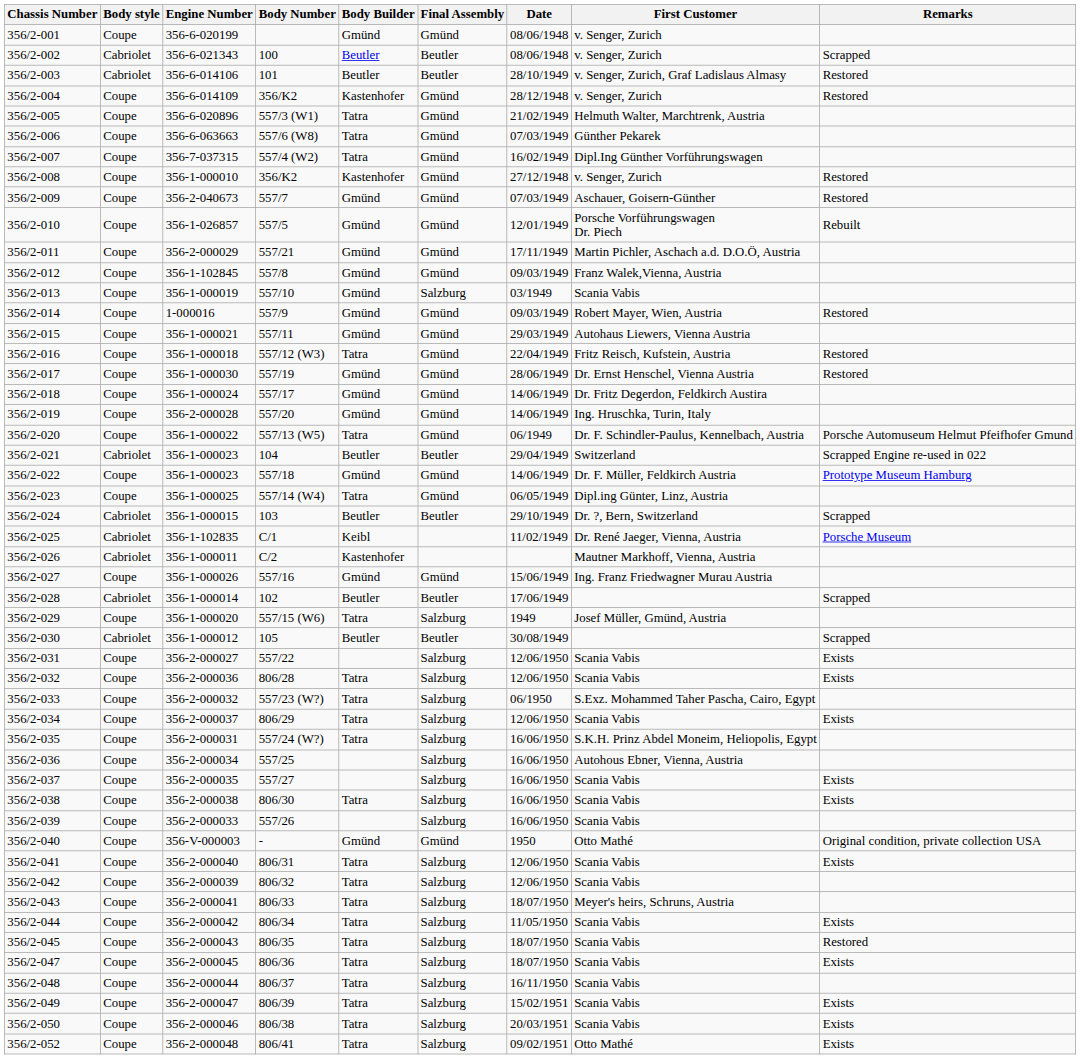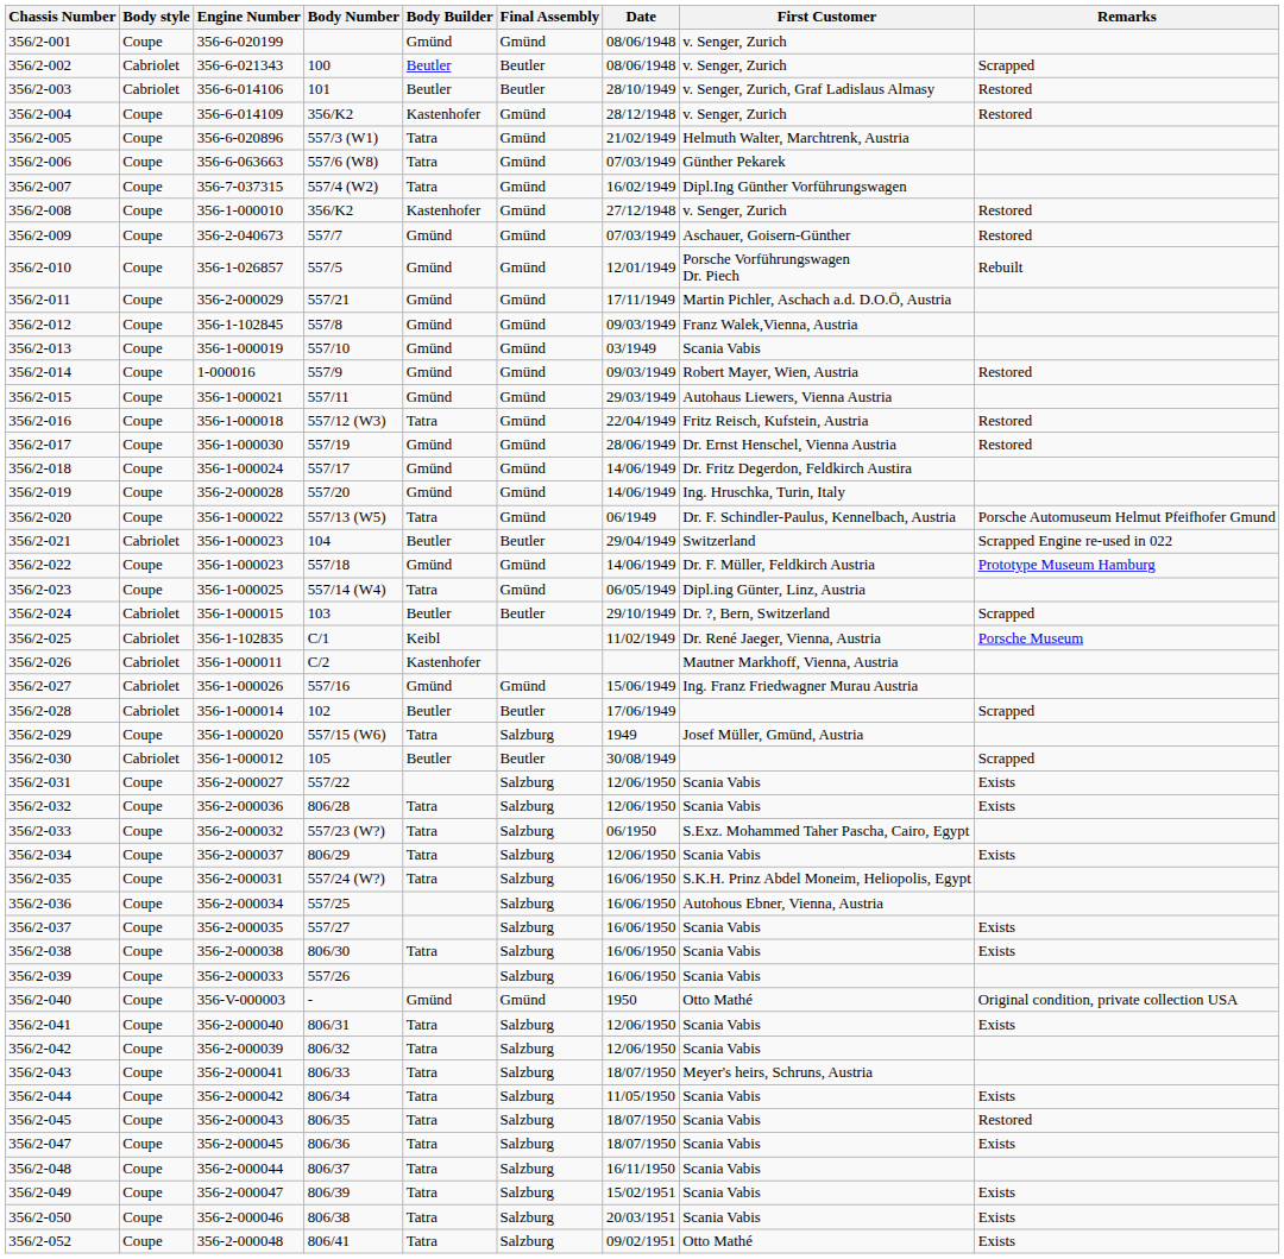 <table class="wikitable sortable">
 <tr>
 <th>Chassis Number</th>
 <th>Body style</th>
 <th>Engine Number</th>
 <th>Body Number</th>
 <th>Body Builder</th>
 <th>Final Assembly</th>
 <th>Date</th>
 <th>First Customer</th>
 <th>Remarks</th>
 </tr>
 <tr>
 <td>356/2-001</td>
 <td>Coupe</td>
 <td>356-6-020199</td>
 <td></td>
 <td>Gmünd</td>
 <td>Gmünd</td>
 <td>08/06/1948</td>
 <td>v. Senger, Zurich</td>
 <td></td>
 </tr>
 <tr>
 <td>356/2-002</td>
 <td>Cabriolet</td>
 <td>356-6-021343</td>
 <td>100</td>
 <td><a href='#'>Beutler</a></td>
 <td>Beutler</td>
 <td>08/06/1948</td>
 <td>v. Senger, Zurich</td>
 <td>Scrapped</td>
 </tr>
 <tr>
 <td>356/2-003</td>
 <td>Cabriolet</td>
 <td>356-6-014106</td>
 <td>101</td>
 <td>Beutler</td>
 <td>Beutler</td>
 <td>28/10/1949</td>
 <td>v. Senger, Zurich, Graf Ladislaus Almasy</td>
 <td>Restored</td>
 </tr>
 <tr>
 <td>356/2-004</td>
 <td>Coupe</td>
 <td>356-6-014109</td>
 <td>356/K2</td>
 <td>Kastenhofer</td>
 <td>Gmünd</td>
 <td>28/12/1948</td>
 <td>v. Senger, Zurich</td>
 <td>Restored</td>
 </tr>
 <tr>
 <td>356/2-005</td>
 <td>Coupe</td>
 <td>356-6-020896</td>
 <td>557/3 (W1)</td>
 <td>Tatra</td>
 <td>Gmünd</td>
 <td>21/02/1949</td>
 <td>Helmuth Walter, Marchtrenk, Austria</td>
 <td></td>
 </tr>
 <tr>
 <td>356/2-006</td>
 <td>Coupe</td>
 <td>356-6-063663</td>
 <td>557/6 (W8)</td>
 <td>Tatra</td>
 <td>Gmünd</td>
 <td>07/03/1949</td>
 <td>Günther Pekarek</td>
 <td></td>
 </tr>
 <tr>
 <td>356/2-007</td>
 <td>Coupe</td>
 <td>356-7-037315</td>
 <td>557/4 (W2)</td>
 <td>Tatra</td>
 <td>Gmünd</td>
 <td>16/02/1949</td>
 <td>Dipl.Ing Günther Vorführungswagen</td>
 <td></td>
 </tr>
 <tr>
 <td>356/2-008</td>
 <td>Coupe</td>
 <td>356-1-000010</td>
 <td>356/K2</td>
 <td>Kastenhofer</td>
 <td>Gmünd</td>
 <td>27/12/1948</td>
 <td>v. Senger, Zurich</td>
 <td>Restored</td>
 </tr>
 <tr>
 <td>356/2-009</td>
 <td>Coupe</td>
 <td>356-2-040673</td>
 <td>557/7</td>
 <td>Gmünd</td>
 <td>Gmünd</td>
 <td>07/03/1949</td>
 <td>Aschauer, Goisern-Günther</td>
 <td>Restored</td>
 </tr>
 <tr>
 <td>356/2-010</td>
 <td>Coupe</td>
 <td>356-1-026857</td>
 <td>557/5</td>
 <td>Gmünd</td>
 <td>Gmünd</td>
 <td>12/01/1949</td>
 <td>Porsche Vorführungswagen<br>Dr. Piech</td>
 <td>Rebuilt</td>
 </tr>
 <tr>
 <td>356/2-011</td>
 <td>Coupe</td>
 <td>356-2-000029</td>
 <td>557/21</td>
 <td>Gmünd</td>
 <td>Gmünd</td>
 <td>17/11/1949</td>
 <td>Martin Pichler, Aschach a.d. D.O.Ö, Austria</td>
 <td></td>
 </tr>
 <tr>
 <td>356/2-012</td>
 <td>Coupe</td>
 <td>356-1-102845</td>
 <td>557/8</td>
 <td>Gmünd</td>
 <td>Gmünd</td>
 <td>09/03/1949</td>
 <td>Franz Walek,Vienna, Austria</td>
 <td></td>
 </tr>
 <tr>
 <td>356/2-013</td>
 <td>Coupe</td>
 <td>356-1-000019</td>
 <td>557/10</td>
 <td>Gmünd</td>
-<td>Salzburg</td>
+<td>Gmünd</td>
 <td>03/1949</td>
 <td>Scania Vabis</td>
 <td></td>
 </tr>
 <tr>
 <td>356/2-014</td>
 <td>Coupe</td>
 <td>1-000016</td>
 <td>557/9</td>
 <td>Gmünd</td>
 <td>Gmünd</td>
 <td>09/03/1949</td>
 <td>Robert Mayer, Wien, Austria</td>
 <td>Restored</td>
 </tr>
 <tr>
 <td>356/2-015</td>
 <td>Coupe</td>
 <td>356-1-000021</td>
 <td>557/11</td>
 <td>Gmünd</td>
 <td>Gmünd</td>
 <td>29/03/1949</td>
 <td>Autohaus Liewers, Vienna Austria</td>
 <td></td>
 </tr>
 <tr>
 <td>356/2-016</td>
 <td>Coupe</td>
 <td>356-1-000018</td>
 <td>557/12 (W3)</td>
 <td>Tatra</td>
 <td>Gmünd</td>
 <td>22/04/1949</td>
 <td>Fritz Reisch, Kufstein, Austria</td>
 <td>Restored</td>
 </tr>
 <tr>
 <td>356/2-017</td>
 <td>Coupe</td>
 <td>356-1-000030</td>
 <td>557/19</td>
 <td>Gmünd</td>
 <td>Gmünd</td>
 <td>28/06/1949</td>
 <td>Dr. Ernst Henschel, Vienna Austria</td>
 <td>Restored</td>
 </tr>
 <tr>
 <td>356/2-018</td>
 <td>Coupe</td>
 <td>356-1-000024</td>
 <td>557/17</td>
 <td>Gmünd</td>
 <td>Gmünd</td>
 <td>14/06/1949</td>
 <td>Dr. Fritz Degerdon, Feldkirch Austira</td>
 <td></td>
 </tr>
 <tr>
 <td>356/2-019</td>
 <td>Coupe</td>
 <td>356-2-000028</td>
 <td>557/20</td>
 <td>Gmünd</td>
 <td>Gmünd</td>
 <td>14/06/1949</td>
 <td>Ing. Hruschka, Turin, Italy</td>
 <td></td>
 </tr>
 <tr>
 <td>356/2-020</td>
 <td>Coupe</td>
 <td>356-1-000022</td>
 <td>557/13 (W5)</td>
 <td>Tatra</td>
 <td>Gmünd</td>
 <td>06/1949</td>
 <td>Dr. F. Schindler-Paulus, Kennelbach, Austria</td>
 <td>Porsche Automuseum Helmut Pfeifhofer  Gmund</td>
 </tr>
 <tr>
 <td>356/2-021</td>
 <td>Cabriolet</td>
 <td>356-1-000023</td>
 <td>104</td>
 <td>Beutler</td>
 <td>Beutler</td>
 <td>29/04/1949</td>
 <td>Switzerland</td>
 <td>Scrapped Engine re-used in 022</td>
 </tr>
 <tr>
 <td>356/2-022</td>
 <td>Coupe</td>
 <td>356-1-000023</td>
 <td>557/18</td>
 <td>Gmünd</td>
 <td>Gmünd</td>
 <td>14/06/1949</td>
 <td>Dr. F. Müller, Feldkirch Austria</td>
 <td><a href='#'>Prototype Museum Hamburg</a></td>
 </tr>
 <tr>
 <td>356/2-023</td>
 <td>Coupe</td>
 <td>356-1-000025</td>
 <td>557/14 (W4)</td>
 <td>Tatra</td>
 <td>Gmünd</td>
 <td>06/05/1949</td>
 <td>Dipl.ing Günter, Linz, Austria</td>
 <td></td>
 </tr>
 <tr>
 <td>356/2-024</td>
 <td>Cabriolet</td>
 <td>356-1-000015</td>
 <td>103</td>
 <td>Beutler</td>
 <td>Beutler</td>
 <td>29/10/1949</td>
 <td>Dr. ?, Bern, Switzerland</td>
 <td>Scrapped</td>
 </tr>
 <tr>
 <td>356/2-025</td>
 <td>Cabriolet</td>
 <td>356-1-102835</td>
 <td>C/1</td>
 <td>Keibl</td>
 <td></td>
 <td>11/02/1949</td>
 <td>Dr. René Jaeger, Vienna, Austria</td>
 <td><a href='#'>Porsche Museum</a></td>
 </tr>
 <tr>
 <td>356/2-026</td>
 <td>Cabriolet</td>
 <td>356-1-000011</td>
 <td>C/2</td>
 <td>Kastenhofer</td>
 <td></td>
 <td></td>
 <td>Mautner Markhoff, Vienna, Austria</td>
 <td></td>
 </tr>
 <tr>
 <td>356/2-027</td>
-<td>Coupe</td>
+<td>Cabriolet</td>
 <td>356-1-000026</td>
 <td>557/16</td>
 <td>Gmünd</td>
 <td>Gmünd</td>
 <td>15/06/1949</td>
 <td>Ing. Franz Friedwagner Murau Austria</td>
 <td></td>
 </tr>
 <tr>
 <td>356/2-028</td>
 <td>Cabriolet</td>
 <td>356-1-000014</td>
 <td>102</td>
 <td>Beutler</td>
 <td>Beutler</td>
 <td>17/06/1949</td>
 <td></td>
 <td>Scrapped</td>
 </tr>
 <tr>
 <td>356/2-029</td>
 <td>Coupe</td>
 <td>356-1-000020</td>
 <td>557/15 (W6)</td>
 <td>Tatra</td>
 <td>Salzburg</td>
 <td>1949</td>
 <td>Josef Müller, Gmünd, Austria</td>
 <td></td>
 </tr>
 <tr>
 <td>356/2-030</td>
 <td>Cabriolet</td>
 <td>356-1-000012</td>
 <td>105</td>
 <td>Beutler</td>
 <td>Beutler</td>
 <td>30/08/1949</td>
 <td></td>
 <td>Scrapped</td>
 </tr>
 <tr>
 <td>356/2-031</td>
 <td>Coupe</td>
 <td>356-2-000027</td>
 <td>557/22</td>
 <td></td>
 <td>Salzburg</td>
 <td>12/06/1950</td>
 <td>Scania Vabis</td>
 <td>Exists</td>
 </tr>
 <tr>
 <td>356/2-032</td>
 <td>Coupe</td>
 <td>356-2-000036</td>
 <td>806/28</td>
 <td>Tatra</td>
 <td>Salzburg</td>
 <td>12/06/1950</td>
 <td>Scania Vabis</td>
 <td>Exists</td>
 </tr>
 <tr>
 <td>356/2-033</td>
 <td>Coupe</td>
 <td>356-2-000032</td>
 <td>557/23 (W?)</td>
 <td>Tatra</td>
 <td>Salzburg</td>
 <td>06/1950</td>
 <td>S.Exz. Mohammed Taher Pascha, Cairo, Egypt</td>
 <td></td>
 </tr>
 <tr>
 <td>356/2-034</td>
 <td>Coupe</td>
 <td>356-2-000037</td>
 <td>806/29</td>
 <td>Tatra</td>
 <td>Salzburg</td>
 <td>12/06/1950</td>
 <td>Scania Vabis</td>
 <td>Exists</td>
 </tr>
 <tr>
 <td>356/2-035</td>
 <td>Coupe</td>
 <td>356-2-000031</td>
 <td>557/24 (W?)</td>
 <td>Tatra</td>
 <td>Salzburg</td>
 <td>16/06/1950</td>
 <td>S.K.H. Prinz Abdel Moneim, Heliopolis, Egypt</td>
 <td></td>
 </tr>
 <tr>
 <td>356/2-036</td>
 <td>Coupe</td>
 <td>356-2-000034</td>
 <td>557/25</td>
 <td></td>
 <td>Salzburg</td>
 <td>16/06/1950</td>
 <td>Autohous Ebner, Vienna, Austria</td>
 <td></td>
 </tr>
 <tr>
 <td>356/2-037</td>
 <td>Coupe</td>
 <td>356-2-000035</td>
 <td>557/27</td>
 <td></td>
 <td>Salzburg</td>
 <td>16/06/1950</td>
 <td>Scania Vabis</td>
 <td>Exists</td>
 </tr>
 <tr>
 <td>356/2-038</td>
 <td>Coupe</td>
 <td>356-2-000038</td>
 <td>806/30</td>
 <td>Tatra</td>
 <td>Salzburg</td>
 <td>16/06/1950</td>
 <td>Scania Vabis</td>
 <td>Exists</td>
 </tr>
 <tr>
 <td>356/2-039</td>
 <td>Coupe</td>
 <td>356-2-000033</td>
 <td>557/26</td>
 <td></td>
 <td>Salzburg</td>
 <td>16/06/1950</td>
 <td>Scania Vabis</td>
 <td></td>
 </tr>
 <tr>
 <td>356/2-040</td>
 <td>Coupe</td>
 <td>356-V-000003</td>
 <td>-</td>
 <td>Gmünd</td>
 <td>Gmünd</td>
 <td>1950</td>
 <td>Otto Mathé</td>
 <td>Original condition, private collection USA</td>
 </tr>
 <tr>
 <td>356/2-041</td>
 <td>Coupe</td>
 <td>356-2-000040</td>
 <td>806/31</td>
 <td>Tatra</td>
 <td>Salzburg</td>
 <td>12/06/1950</td>
 <td>Scania Vabis</td>
 <td>Exists</td>
 </tr>
 <tr>
 <td>356/2-042</td>
 <td>Coupe</td>
 <td>356-2-000039</td>
 <td>806/32</td>
 <td>Tatra</td>
 <td>Salzburg</td>
 <td>12/06/1950</td>
 <td>Scania Vabis</td>
 <td></td>
 </tr>
 <tr>
 <td>356/2-043</td>
 <td>Coupe</td>
 <td>356-2-000041</td>
 <td>806/33</td>
 <td>Tatra</td>
 <td>Salzburg</td>
 <td>18/07/1950</td>
 <td>Meyer's heirs, Schruns, Austria</td>
 <td></td>
 </tr>
 <tr>
 <td>356/2-044</td>
 <td>Coupe</td>
 <td>356-2-000042</td>
 <td>806/34</td>
 <td>Tatra</td>
 <td>Salzburg</td>
 <td>11/05/1950</td>
 <td>Scania Vabis</td>
 <td>Exists</td>
 </tr>
 <tr>
 <td>356/2-045</td>
 <td>Coupe</td>
 <td>356-2-000043</td>
 <td>806/35</td>
 <td>Tatra</td>
 <td>Salzburg</td>
 <td>18/07/1950</td>
 <td>Scania Vabis</td>
 <td>Restored</td>
 </tr>
 <tr>
 <td>356/2-047</td>
 <td>Coupe</td>
 <td>356-2-000045</td>
 <td>806/36</td>
 <td>Tatra</td>
 <td>Salzburg</td>
 <td>18/07/1950</td>
 <td>Scania Vabis</td>
 <td>Exists</td>
 </tr>
 <tr>
 <td>356/2-048</td>
 <td>Coupe</td>
 <td>356-2-000044</td>
 <td>806/37</td>
 <td>Tatra</td>
 <td>Salzburg</td>
 <td>16/11/1950</td>
 <td>Scania Vabis</td>
 <td></td>
 </tr>
 <tr>
 <td>356/2-049</td>
 <td>Coupe</td>
 <td>356-2-000047</td>
 <td>806/39</td>
 <td>Tatra</td>
 <td>Salzburg</td>
 <td>15/02/1951</td>
 <td>Scania Vabis</td>
 <td>Exists</td>
 </tr>
 <tr>
 <td>356/2-050</td>
 <td>Coupe</td>
 <td>356-2-000046</td>
 <td>806/38</td>
 <td>Tatra</td>
 <td>Salzburg</td>
 <td>20/03/1951</td>
 <td>Scania Vabis</td>
 <td>Exists</td>
 </tr>
 <tr>
 <td>356/2-052</td>
 <td>Coupe</td>
 <td>356-2-000048</td>
 <td>806/41</td>
 <td>Tatra</td>
 <td>Salzburg</td>
 <td>09/02/1951</td>
 <td>Otto Mathé</td>
 <td>Exists</td>
 </tr>
 </table>
